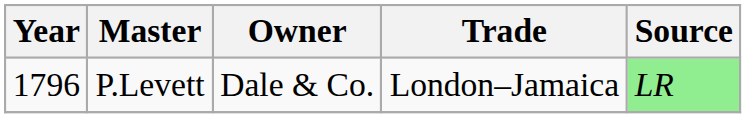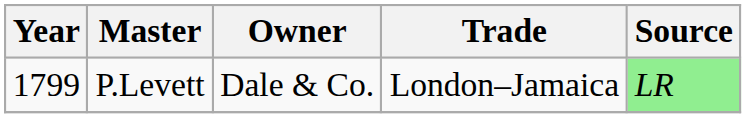 <table class=" wikitable">
 <tr>
 <th>Year</th>
 <th>Master</th>
 <th>Owner</th>
 <th>Trade</th>
 <th>Source</th>
 </tr>
 <tr>
-<td>1796</td>
+<td>1799</td>
 <td>P.Levett</td>
 <td>Dale & Co.</td>
 <td>London–Jamaica</td>
 <td style="background: lightgreen;"><em>LR</em></td>
 </tr>
 <tr>
 </tr>
 </table>
